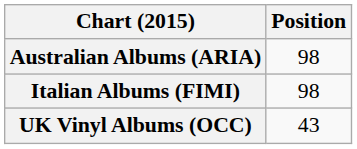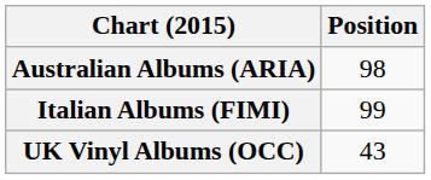 <table class="wikitable plainrowheaders sortable" style="text-align:center">
 <tr>
 <th scope="col">Chart (2015)</th>
 <th scope="col">Position</th>
 </tr>
 <tr>
 <th scope="row">Australian Albums (ARIA)</th>
 <td>98</td>
 </tr>
 <tr>
 <th scope="row">Italian Albums (FIMI)</th>
-<td>98</td>
+<td>99</td>
 </tr>
 <tr>
 <th scope="row">UK Vinyl Albums (OCC)</th>
 <td>43</td>
 </tr>
 </table>
